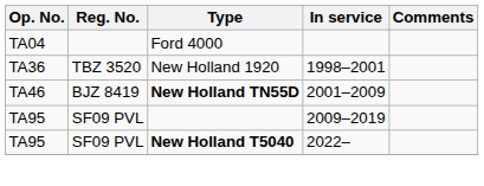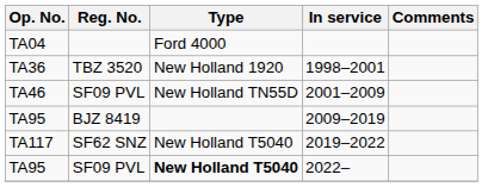 <table class="wikitable">
 <tr>
 <th>Op. No.</th>
 <th>Reg. No.</th>
 <th>Type</th>
 <th>In service</th>
 <th>Comments</th>
 </tr>
 <tr>
 <td>TA04</td>
 <td></td>
 <td>Ford 4000</td>
 <td></td>
 <td></td>
 </tr>
 <tr>
 <td>TA36</td>
 <td>TBZ 3520</td>
 <td>New Holland 1920</td>
 <td>1998–2001</td>
 <td></td>
 </tr>
 <tr>
 <td>TA46</td>
-<td>BJZ 8419</td>
-<td><strong>New Holland TN55D</strong></td>
+<td>SF09 PVL</td>
+<td>New Holland TN55D</td>
 <td>2001–2009</td>
 <td></td>
 </tr>
 <tr>
 <td>TA95</td>
-<td>SF09 PVL</td>
+<td>BJZ 8419</td>
 <td></td>
 <td>2009–2019</td>
+<td></td>
+</tr>
+<tr>
+<td>TA117</td>
+<td>SF62 SNZ</td>
+<td>New Holland T5040</td>
+<td>2019–2022</td>
 <td></td>
 </tr>
 <tr>
 <td>TA95</td>
 <td>SF09 PVL</td>
 <td><strong>New Holland T5040</strong></td>
 <td>2022–</td>
 <td></td>
 </tr>
 <tr>
 </tr>
 </table>
